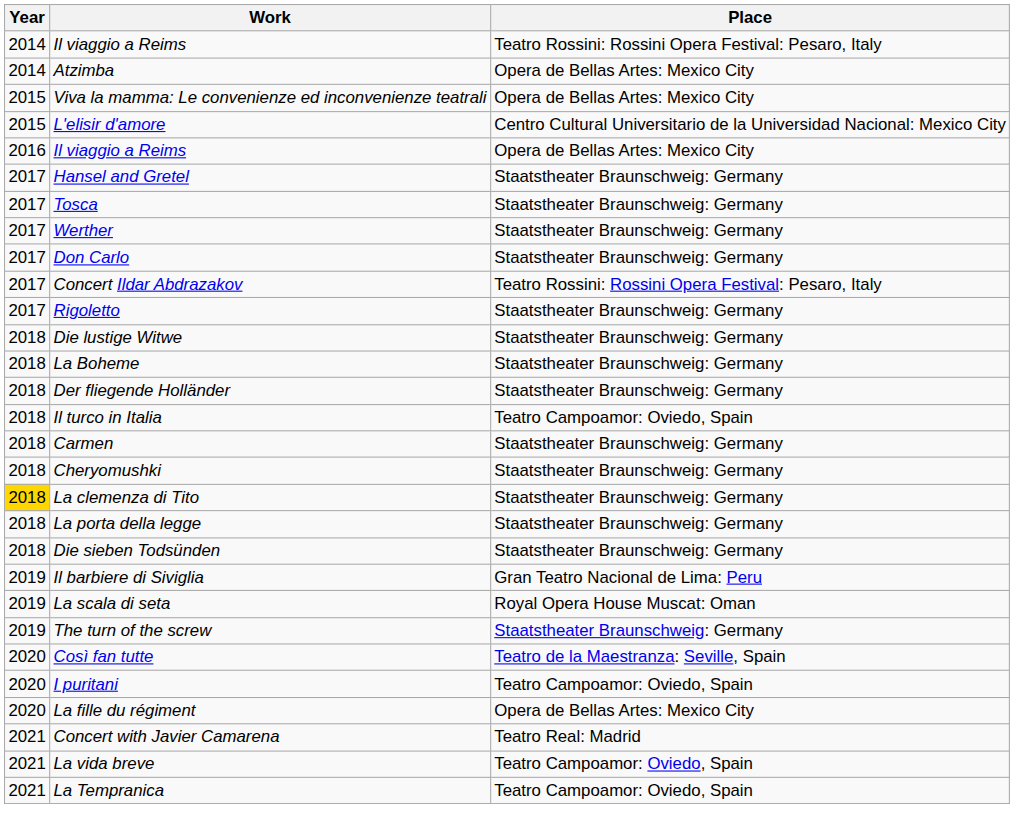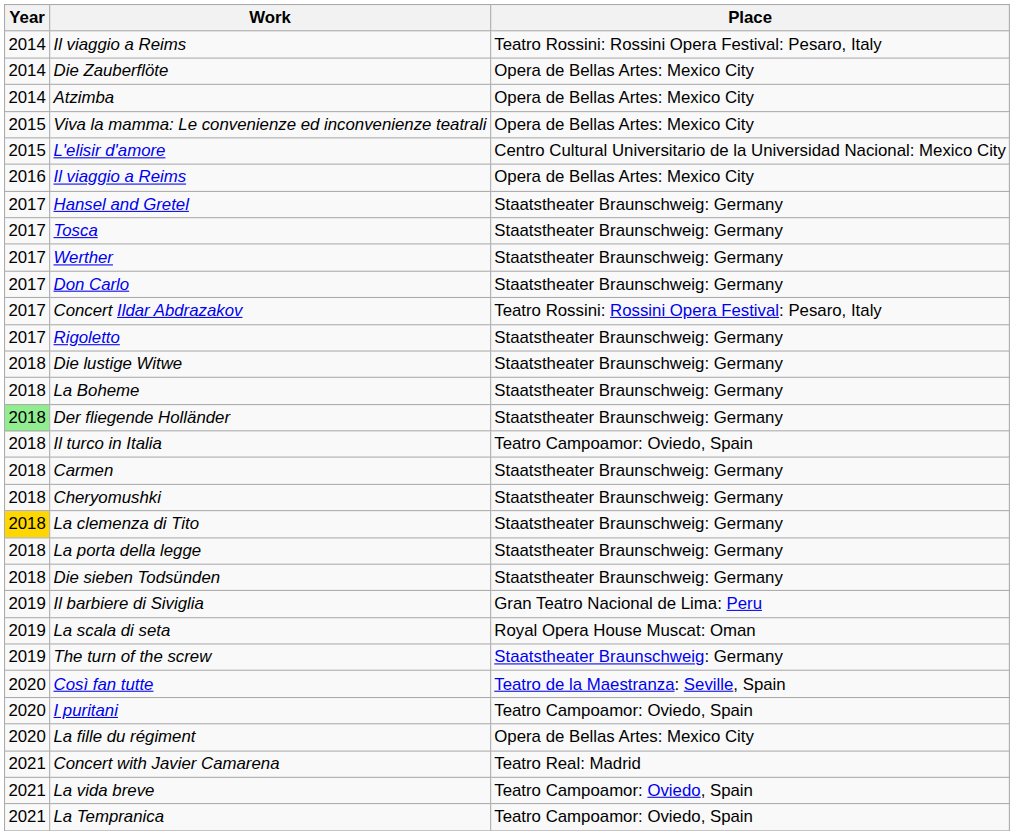 <table class="wikitable">
 <tr>
 <th>Year</th>
 <th>Work</th>
 <th>Place</th>
 </tr>
 <tr>
 <td>2014</td>
 <td><em>Il viaggio a Reims</em></td>
 <td>Teatro Rossini: Rossini Opera Festival: Pesaro, Italy</td>
+</tr>
+<tr>
+<td>2014</td>
+<td><em>Die Zauberflöte</em></td>
+<td>Opera de Bellas Artes: Mexico City</td>
 </tr>
 <tr>
 <td>2014</td>
 <td><em>Atzimba</em></td>
 <td>Opera de Bellas Artes: Mexico City</td>
 </tr>
 <tr>
 <td>2015</td>
 <td><em>Viva la mamma: Le convenienze ed inconvenienze teatrali</em></td>
 <td>Opera de Bellas Artes: Mexico City</td>
 </tr>
 <tr>
 <td>2015</td>
 <td><em><a href='#'>L'elisir d'amore</a></em></td>
 <td>Centro Cultural Universitario de la Universidad Nacional: Mexico City</td>
 </tr>
 <tr>
 <td>2016</td>
 <td><em><a href='#'>Il viaggio a Reims</a></em></td>
 <td>Opera de Bellas Artes: Mexico City</td>
 </tr>
 <tr>
 <td>2017</td>
 <td><em><a href='#'>Hansel and Gretel</a></em></td>
 <td>Staatstheater Braunschweig: Germany</td>
 </tr>
 <tr>
 <td>2017</td>
 <td><em><a href='#'>Tosca</a></em></td>
 <td>Staatstheater Braunschweig: Germany</td>
 </tr>
 <tr>
 <td>2017</td>
 <td><em><a href='#'>Werther</a></em></td>
 <td>Staatstheater Braunschweig: Germany</td>
 </tr>
 <tr>
 <td>2017</td>
 <td><em><a href='#'>Don Carlo</a></em></td>
 <td>Staatstheater Braunschweig: Germany</td>
 </tr>
 <tr>
 <td>2017</td>
 <td><em>Concert <a href='#'>Ildar Abdrazakov</a></em></td>
 <td>Teatro Rossini: <a href='#'>Rossini Opera Festival</a>: Pesaro, Italy</td>
 </tr>
 <tr>
 <td>2017</td>
 <td><em><a href='#'>Rigoletto</a></em></td>
 <td>Staatstheater Braunschweig: Germany</td>
 </tr>
 <tr>
 <td>2018</td>
 <td><em>Die lustige Witwe</em></td>
 <td>Staatstheater Braunschweig: Germany</td>
 </tr>
 <tr>
 <td>2018</td>
 <td><em>La Boheme</em></td>
 <td>Staatstheater Braunschweig: Germany</td>
 </tr>
 <tr>
-<td>2018</td>
+<td style="background: lightgreen;">2018</td>
 <td><em>Der fliegende Holländer</em></td>
 <td>Staatstheater Braunschweig: Germany</td>
 </tr>
 <tr>
 <td>2018</td>
 <td><em>Il turco in Italia</em></td>
 <td>Teatro Campoamor: Oviedo, Spain</td>
 </tr>
 <tr>
 <td>2018</td>
 <td><em>Carmen</em></td>
 <td>Staatstheater Braunschweig: Germany</td>
 </tr>
 <tr>
 <td>2018</td>
 <td><em>Cheryomushki</em></td>
 <td>Staatstheater Braunschweig: Germany</td>
 </tr>
 <tr>
 <td style="background: gold;">2018</td>
 <td><em>La clemenza di Tito</em></td>
 <td>Staatstheater Braunschweig: Germany</td>
 </tr>
 <tr>
 <td>2018</td>
 <td><em>La porta della legge</em></td>
 <td>Staatstheater Braunschweig: Germany</td>
 </tr>
 <tr>
 <td>2018</td>
 <td><em>Die sieben Todsünden</em></td>
 <td>Staatstheater Braunschweig: Germany</td>
 </tr>
 <tr>
 <td>2019</td>
 <td><em>Il barbiere di Siviglia</em></td>
 <td>Gran Teatro Nacional de Lima: <a href='#'>Peru</a></td>
 </tr>
 <tr>
 <td>2019</td>
 <td><em>La scala di seta</em></td>
 <td>Royal Opera House Muscat: Oman</td>
 </tr>
 <tr>
 <td>2019</td>
 <td><em>The turn of the screw</em></td>
 <td><a href='#'>Staatstheater Braunschweig</a>: Germany</td>
 </tr>
 <tr>
 <td>2020</td>
 <td><em><a href='#'>Così fan tutte</a></em></td>
 <td><a href='#'>Teatro de la Maestranza</a>: <a href='#'>Seville</a>, Spain</td>
 </tr>
 <tr>
 <td>2020</td>
 <td><em><a href='#'>I puritani</a></em></td>
 <td>Teatro Campoamor: Oviedo, Spain</td>
 </tr>
 <tr>
 <td>2020</td>
 <td><em>La fille du régiment</em></td>
 <td>Opera de Bellas Artes: Mexico City</td>
 </tr>
 <tr>
 <td>2021</td>
 <td><em>Concert with Javier Camarena</em></td>
 <td>Teatro Real: Madrid</td>
 </tr>
 <tr>
 <td>2021</td>
 <td><em>La vida breve</em></td>
 <td>Teatro Campoamor: <a href='#'>Oviedo</a>, Spain</td>
 </tr>
 <tr>
 <td>2021</td>
 <td><em>La Tempranica</em></td>
 <td>Teatro Campoamor: Oviedo, Spain</td>
 </tr>
 </table>
